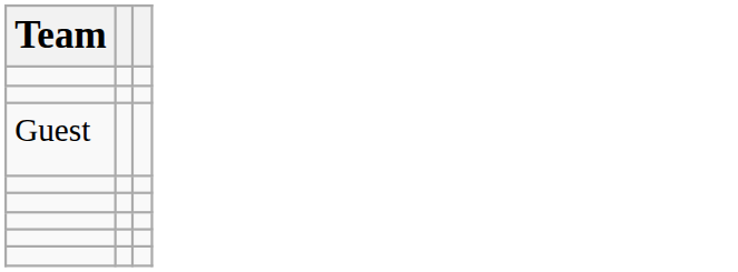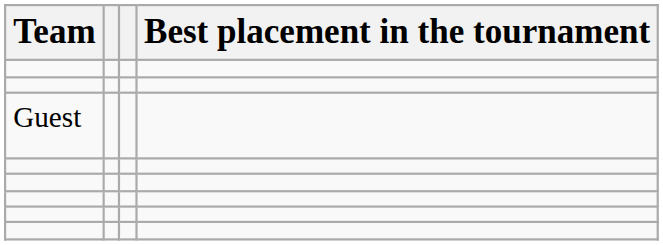 <table class="wikitable sortable">
 <tr>
 <th>Team</th>
 <th></th>
 <th></th>
+<th>Best placement in the tournament</th>
 </tr>
 <tr>
+<td></td>
 <td></td>
 <td></td>
 <td></td>
 </tr>
 <tr>
 <td></td>
 <td></td>
 <td></td>
+<td></td>
 </tr>
 <tr>
 <td> <sup>Guest</sup></td>
-<td></td>
-<td></td>
-</tr>
-<tr>
 <td></td>
 <td></td>
 <td></td>
 </tr>
 <tr>
 <td></td>
 <td></td>
 <td></td>
+<td></td>
 </tr>
 <tr>
+<td></td>
 <td></td>
 <td></td>
 <td></td>
 </tr>
 <tr>
 <td></td>
 <td></td>
 <td></td>
+<td></td>
 </tr>
 <tr>
 <td></td>
 <td></td>
 <td></td>
+<td></td>
+</tr>
+<tr>
+<td></td>
+<td></td>
+<td></td>
+<td></td>
 </tr>
 </table>
